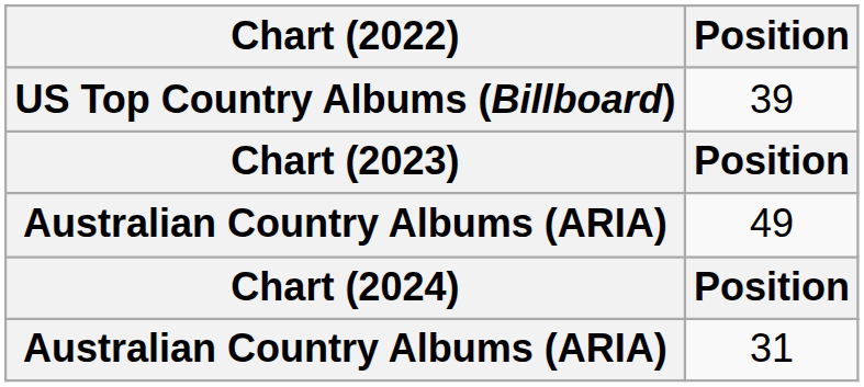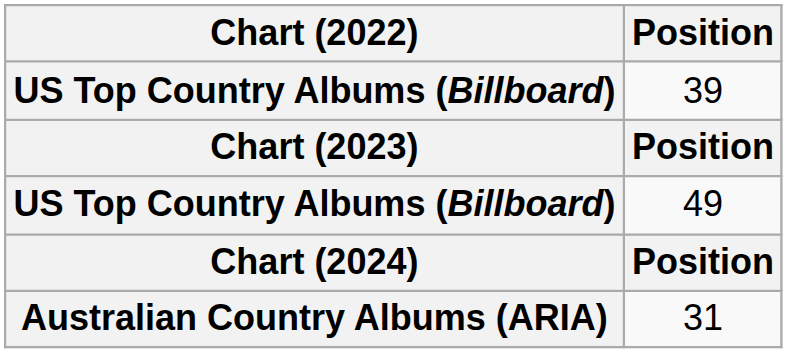 <table class="wikitable plainrowheaders" style="text-align:center">
 <tr>
 <th scope="col">Chart (2022)</th>
 <th scope="col">Position</th>
 </tr>
 <tr>
 <th scope="row">US Top Country Albums (<em>Billboard</em>)</th>
 <td>39</td>
 </tr>
 <tr>
 <th scope="col">Chart (2023)</th>
 <th scope="col">Position</th>
 </tr>
 <tr>
-<th scope="row">Australian Country Albums (ARIA)</th>
+<th scope="row">US Top Country Albums (<em>Billboard</em>)</th>
 <td>49</td>
 </tr>
 <tr>
 <th scope="col">Chart (2024)</th>
 <th scope="col">Position</th>
 </tr>
 <tr>
 <th scope="row">Australian Country Albums (ARIA)</th>
 <td>31</td>
 </tr>
 </table>
